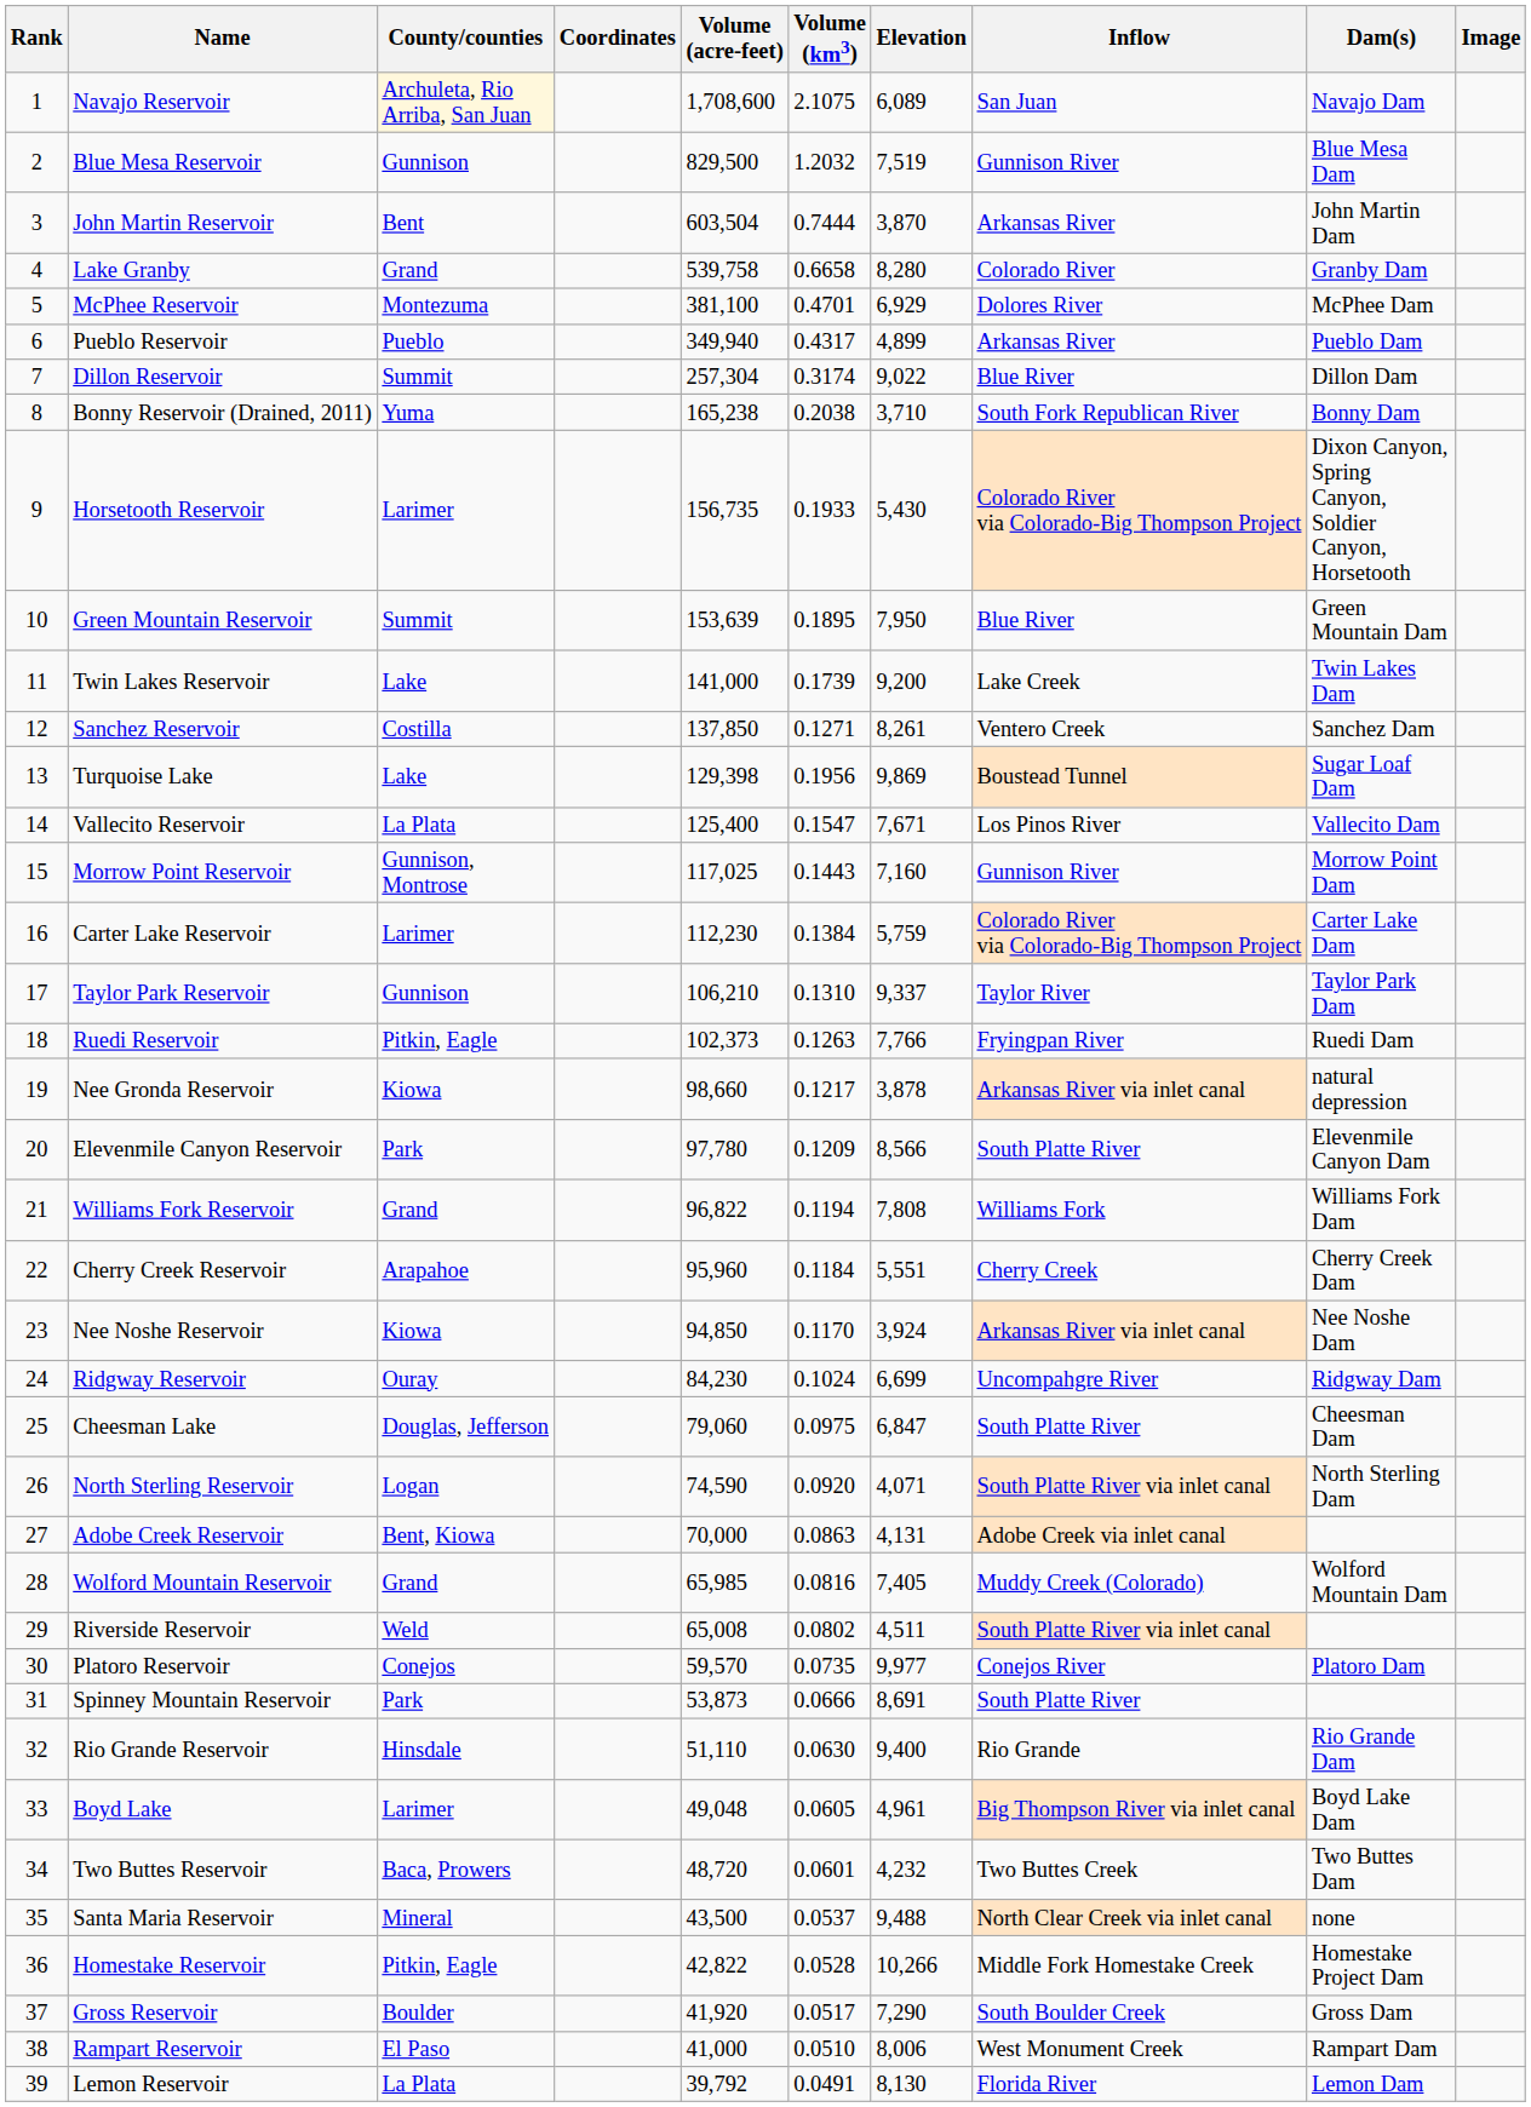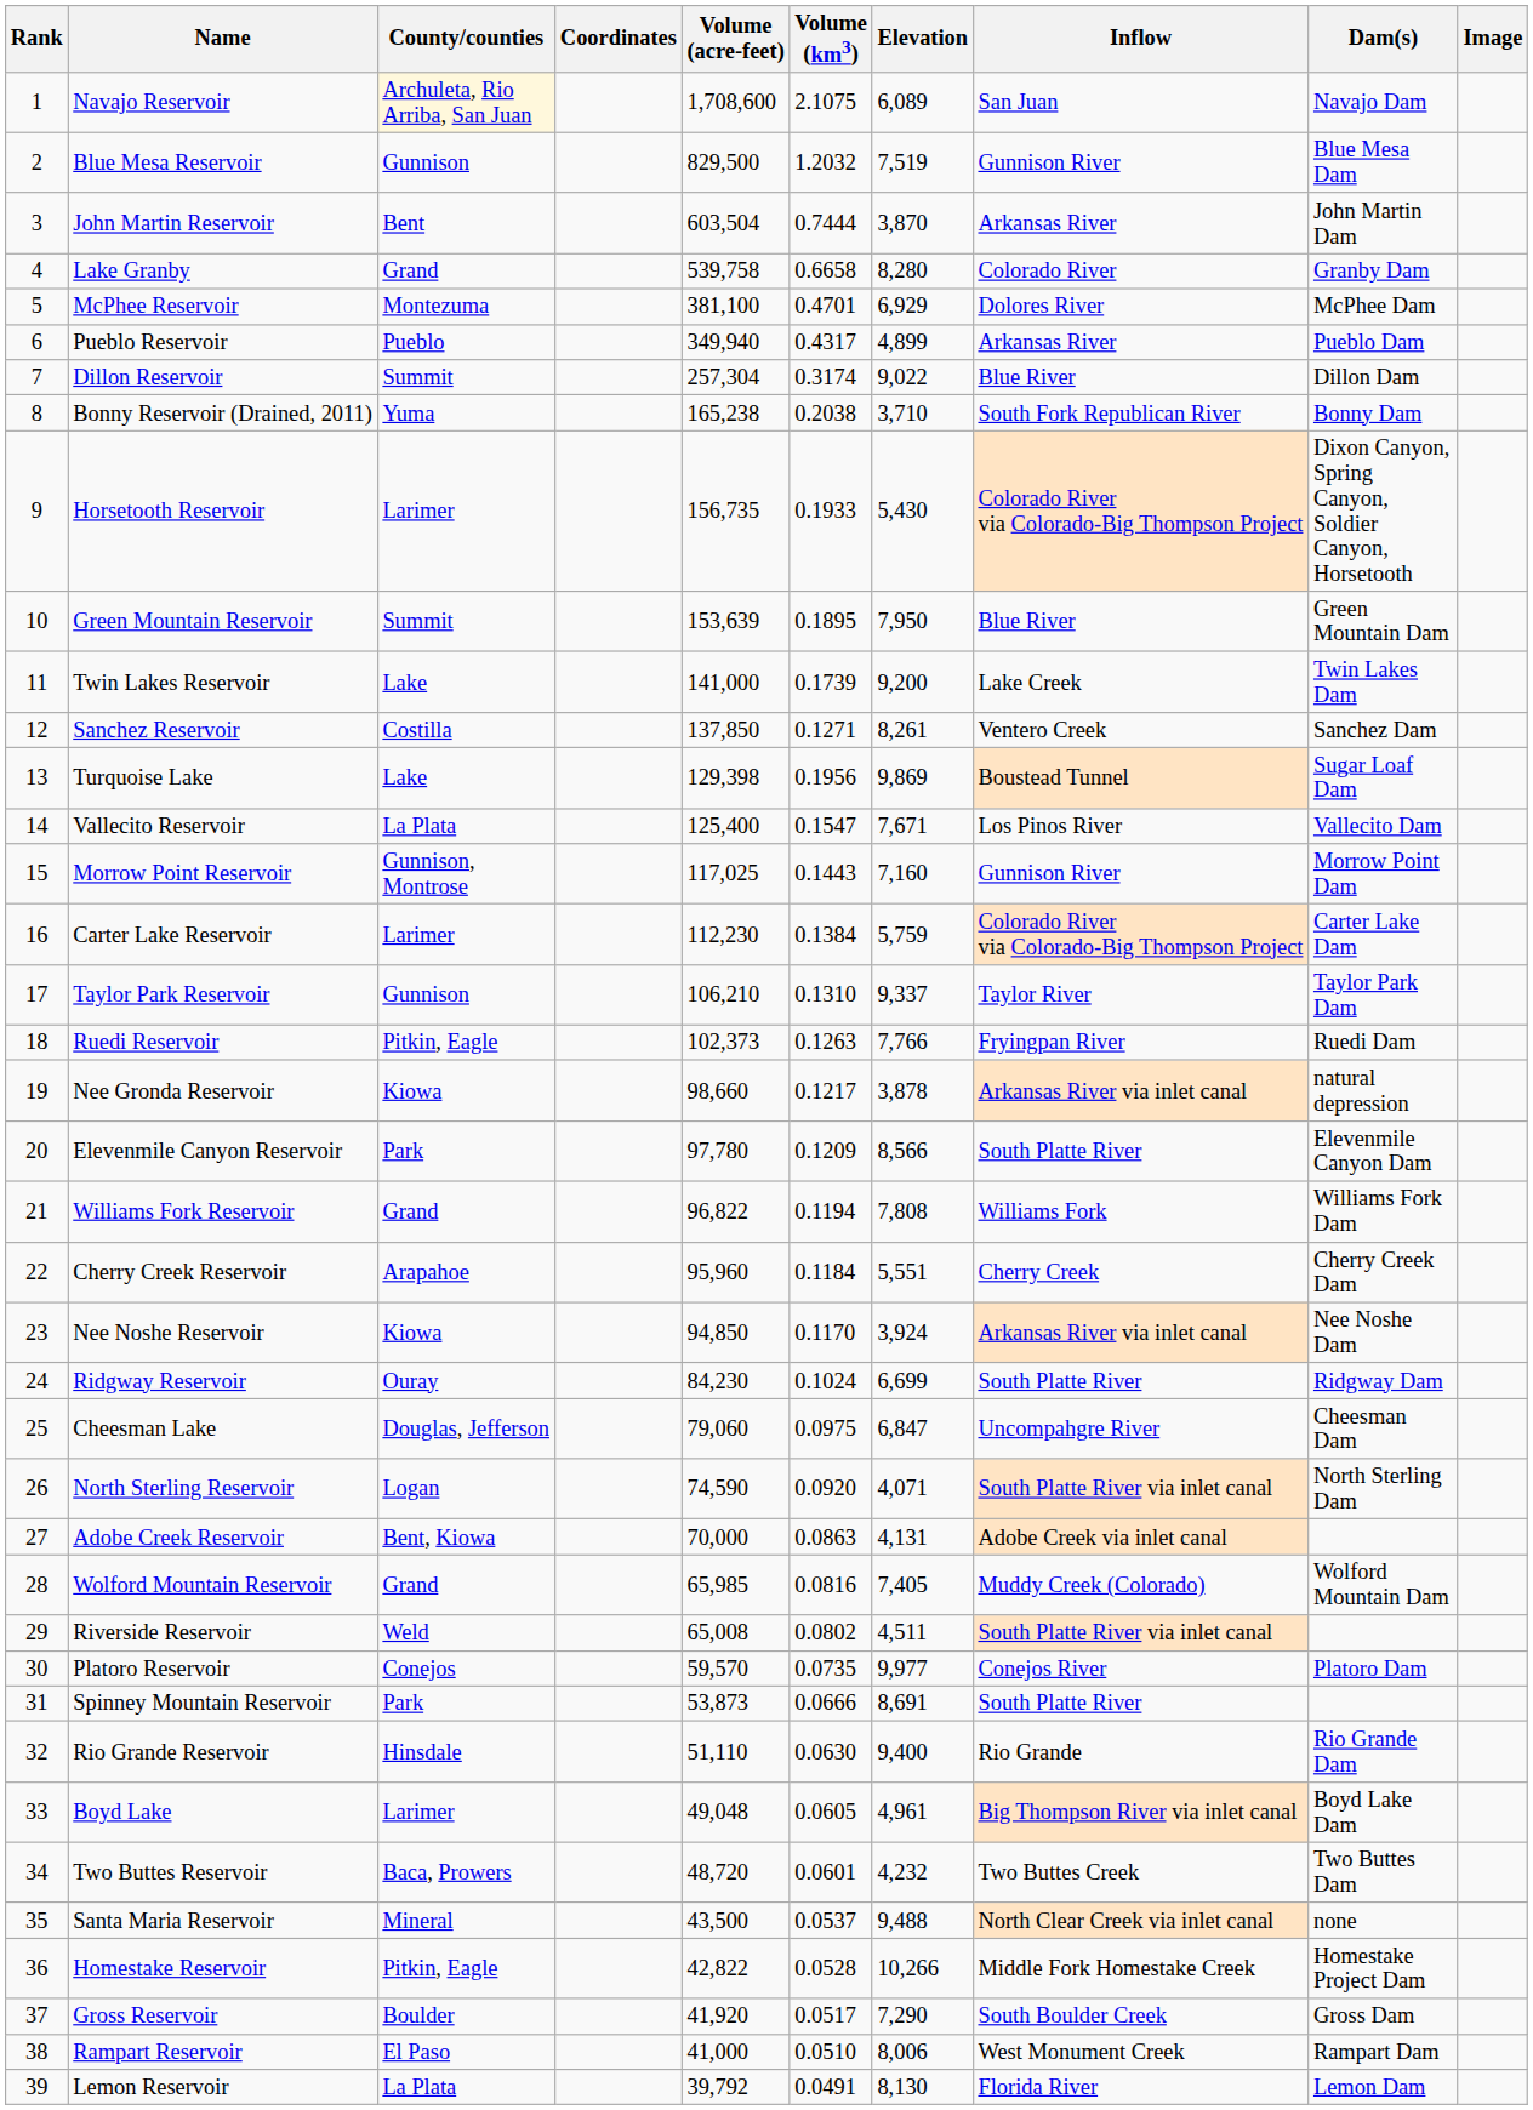 <table class="wikitable sortable col5right col6right col7right">
 <tr>
 <th>Rank</th>
 <th>Name</th>
 <th width=120>County/counties</th>
 <th>Coordinates</th>
 <th>Volume<br>(acre-feet)</th>
 <th>Volume<br>(<a href='#'>km<sup>3</sup></a>)</th>
 <th align=right>Elevation</th>
 <th>Inflow</th>
 <th width=100>Dam(s)</th>
 <th class=unsortable>Image</th>
 </tr>
 <tr>
 <td align=center>1</td>
 <td><a href='#'>Navajo Reservoir</a></td>
 <td bgcolor="#FFF8DC"><a href='#'>Archuleta</a>, <a href='#'>Rio Arriba</a>, <a href='#'>San Juan</a></td>
 <td></td>
 <td>1,708,600</td>
 <td>2.1075</td>
 <td>6,089</td>
 <td><a href='#'>San Juan</a></td>
 <td><a href='#'>Navajo Dam</a></td>
 <td></td>
 </tr>
 <tr>
 <td align=center>2</td>
 <td><a href='#'>Blue Mesa Reservoir</a></td>
 <td><a href='#'>Gunnison</a></td>
 <td></td>
 <td>829,500</td>
 <td>1.2032</td>
 <td>7,519</td>
 <td><a href='#'>Gunnison River</a></td>
 <td><a href='#'>Blue Mesa Dam</a></td>
 <td></td>
 </tr>
 <tr>
 <td align=center>3</td>
 <td><a href='#'>John Martin Reservoir</a></td>
 <td><a href='#'>Bent</a></td>
 <td></td>
 <td>603,504</td>
 <td>0.7444</td>
 <td>3,870</td>
 <td><a href='#'>Arkansas River</a></td>
 <td>John Martin Dam</td>
 <td></td>
 </tr>
 <tr>
 <td align=center>4</td>
 <td><a href='#'>Lake Granby</a></td>
 <td><a href='#'>Grand</a></td>
 <td></td>
 <td>539,758</td>
 <td>0.6658</td>
 <td>8,280</td>
 <td><a href='#'>Colorado River</a></td>
 <td><a href='#'>Granby Dam</a></td>
 <td></td>
 </tr>
 <tr>
 <td align=center>5</td>
 <td><a href='#'>McPhee Reservoir</a></td>
 <td><a href='#'>Montezuma</a></td>
 <td></td>
 <td>381,100</td>
 <td>0.4701</td>
 <td>6,929</td>
 <td><a href='#'>Dolores River</a></td>
 <td>McPhee Dam</td>
 <td></td>
 </tr>
 <tr>
 <td align=center>6</td>
 <td>Pueblo Reservoir</td>
 <td><a href='#'>Pueblo</a></td>
 <td></td>
 <td>349,940</td>
 <td>0.4317</td>
 <td>4,899</td>
 <td><a href='#'>Arkansas River</a></td>
 <td><a href='#'>Pueblo Dam</a></td>
 <td></td>
 </tr>
 <tr>
 <td align=center>7</td>
 <td><a href='#'>Dillon Reservoir</a></td>
 <td><a href='#'>Summit</a></td>
 <td></td>
 <td>257,304</td>
 <td>0.3174</td>
 <td>9,022</td>
 <td><a href='#'>Blue River</a></td>
 <td>Dillon Dam</td>
 <td></td>
 </tr>
 <tr>
 <td align=center>8</td>
 <td>Bonny Reservoir (Drained, 2011)</td>
 <td><a href='#'>Yuma</a></td>
 <td></td>
 <td>165,238</td>
 <td>0.2038</td>
 <td>3,710</td>
 <td><a href='#'>South Fork Republican River</a></td>
 <td><a href='#'>Bonny Dam</a></td>
 <td></td>
 </tr>
 <tr>
 <td align=center>9</td>
 <td><a href='#'>Horsetooth Reservoir</a></td>
 <td><a href='#'>Larimer</a></td>
 <td></td>
 <td>156,735</td>
 <td>0.1933</td>
 <td>5,430</td>
 <td bgcolor="#FFE4C4"><a href='#'>Colorado River</a><br>via <a href='#'>Colorado-Big Thompson Project</a></td>
 <td>Dixon Canyon, Spring Canyon, Soldier Canyon, Horsetooth</td>
 <td></td>
 </tr>
 <tr>
 <td align=center>10</td>
 <td><a href='#'>Green Mountain Reservoir</a></td>
 <td><a href='#'>Summit</a></td>
 <td></td>
 <td>153,639</td>
 <td>0.1895</td>
 <td>7,950</td>
 <td><a href='#'>Blue River</a></td>
 <td>Green Mountain Dam</td>
 <td></td>
 </tr>
 <tr>
 <td align=center>11</td>
 <td>Twin Lakes Reservoir</td>
 <td><a href='#'>Lake</a></td>
 <td></td>
 <td>141,000</td>
 <td>0.1739</td>
 <td>9,200</td>
 <td>Lake Creek</td>
 <td><a href='#'>Twin Lakes Dam</a></td>
 <td></td>
 </tr>
 <tr>
 <td align=center>12</td>
 <td><a href='#'>Sanchez Reservoir</a></td>
 <td><a href='#'>Costilla</a></td>
 <td></td>
 <td>137,850</td>
 <td>0.1271<br></td>
 <td>8,261</td>
 <td>Ventero Creek</td>
 <td>Sanchez Dam</td>
 <td></td>
 </tr>
 <tr>
 <td align=center>13</td>
 <td>Turquoise Lake</td>
 <td><a href='#'>Lake</a></td>
 <td></td>
 <td>129,398</td>
 <td>0.1956<br></td>
 <td>9,869</td>
 <td bgcolor="#FFE4C4">Boustead Tunnel </td>
 <td><a href='#'>Sugar Loaf Dam</a></td>
 <td></td>
 </tr>
 <tr>
 <td align=center>14</td>
 <td>Vallecito Reservoir</td>
 <td><a href='#'>La Plata</a></td>
 <td></td>
 <td>125,400</td>
 <td>0.1547</td>
 <td>7,671</td>
 <td>Los Pinos River</td>
 <td><a href='#'>Vallecito Dam</a></td>
 <td></td>
 </tr>
 <tr>
 <td align=center>15</td>
 <td><a href='#'>Morrow Point Reservoir</a></td>
 <td><a href='#'>Gunnison</a>, <a href='#'>Montrose</a></td>
 <td></td>
 <td>117,025</td>
 <td>0.1443</td>
 <td>7,160</td>
 <td><a href='#'>Gunnison River</a></td>
 <td><a href='#'>Morrow Point Dam</a></td>
 <td></td>
 </tr>
 <tr>
 <td align=center>16</td>
 <td>Carter Lake Reservoir</td>
 <td><a href='#'>Larimer</a></td>
 <td></td>
 <td>112,230</td>
 <td>0.1384</td>
 <td>5,759</td>
 <td bgcolor="FFE4C4"><a href='#'>Colorado River</a><br>via <a href='#'>Colorado-Big Thompson Project</a></td>
 <td><a href='#'>Carter Lake Dam</a></td>
 <td></td>
 </tr>
 <tr>
 <td align=center>17</td>
 <td><a href='#'>Taylor Park Reservoir</a></td>
 <td><a href='#'>Gunnison</a></td>
 <td></td>
 <td>106,210</td>
 <td>0.1310</td>
 <td>9,337</td>
 <td><a href='#'>Taylor River</a></td>
 <td><a href='#'>Taylor Park Dam</a></td>
 <td></td>
 </tr>
 <tr>
 <td align=center>18</td>
 <td><a href='#'>Ruedi Reservoir</a></td>
 <td><a href='#'>Pitkin</a>, <a href='#'>Eagle</a></td>
 <td></td>
 <td>102,373</td>
 <td>0.1263</td>
 <td>7,766</td>
 <td><a href='#'>Fryingpan River</a></td>
 <td>Ruedi Dam</td>
 <td></td>
 </tr>
 <tr>
 <td align=center>19</td>
 <td>Nee Gronda Reservoir</td>
 <td><a href='#'>Kiowa</a></td>
 <td></td>
 <td>98,660</td>
 <td>0.1217</td>
 <td>3,878</td>
 <td bgcolor="FFE4C4"><a href='#'>Arkansas River</a> via inlet canal</td>
 <td>natural depression</td>
 <td></td>
 </tr>
 <tr>
 <td align=center>20</td>
 <td>Elevenmile Canyon Reservoir</td>
 <td><a href='#'>Park</a></td>
 <td></td>
 <td>97,780</td>
 <td>0.1209</td>
 <td>8,566</td>
 <td><a href='#'>South Platte River</a></td>
 <td>Elevenmile Canyon Dam</td>
 <td></td>
 </tr>
 <tr>
 <td align=center>21</td>
 <td><a href='#'>Williams Fork Reservoir</a></td>
 <td><a href='#'>Grand</a></td>
 <td></td>
 <td>96,822</td>
 <td>0.1194</td>
 <td>7,808</td>
 <td><a href='#'>Williams Fork</a></td>
 <td>Williams Fork Dam</td>
 <td></td>
 </tr>
 <tr>
 <td align=center>22</td>
 <td>Cherry Creek Reservoir</td>
 <td><a href='#'>Arapahoe</a></td>
 <td></td>
 <td>95,960</td>
 <td>0.1184</td>
 <td>5,551</td>
 <td><a href='#'>Cherry Creek</a></td>
 <td>Cherry Creek Dam</td>
 <td></td>
 </tr>
 <tr>
 <td align=center>23</td>
 <td>Nee Noshe Reservoir</td>
 <td><a href='#'>Kiowa</a></td>
 <td></td>
 <td>94,850</td>
 <td>0.1170</td>
 <td>3,924</td>
 <td bgcolor="FFE4C4"><a href='#'>Arkansas River</a> via inlet canal</td>
 <td>Nee Noshe Dam</td>
 <td></td>
 </tr>
 <tr>
 <td align=center>24</td>
 <td><a href='#'>Ridgway Reservoir</a></td>
 <td><a href='#'>Ouray</a></td>
 <td></td>
 <td>84,230</td>
 <td>0.1024</td>
 <td>6,699</td>
-<td><a href='#'>Uncompahgre River</a></td>
+<td><a href='#'>South Platte River</a></td>
 <td><a href='#'>Ridgway Dam</a></td>
 <td></td>
 </tr>
 <tr>
 <td align=center>25</td>
 <td>Cheesman Lake</td>
 <td><a href='#'>Douglas</a>, <a href='#'>Jefferson</a></td>
 <td></td>
 <td>79,060</td>
 <td>0.0975</td>
 <td>6,847</td>
-<td><a href='#'>South Platte River</a></td>
+<td><a href='#'>Uncompahgre River</a></td>
 <td>Cheesman Dam</td>
 <td></td>
 </tr>
 <tr>
 <td align=center>26</td>
 <td><a href='#'>North Sterling Reservoir</a></td>
 <td><a href='#'>Logan</a></td>
 <td></td>
 <td>74,590</td>
 <td>0.0920</td>
 <td>4,071</td>
 <td bgcolor="FFE4C4"><a href='#'>South Platte River</a> via inlet canal</td>
 <td>North Sterling Dam</td>
 <td></td>
 </tr>
 <tr>
 <td align=center>27</td>
 <td><a href='#'>Adobe Creek Reservoir</a></td>
 <td><a href='#'>Bent</a>, <a href='#'>Kiowa</a></td>
 <td></td>
 <td>70,000</td>
 <td>0.0863</td>
 <td>4,131</td>
 <td bgcolor="FFE4C4">Adobe Creek via inlet canal</td>
 <td></td>
 <td></td>
 </tr>
 <tr>
 <td align=center>28</td>
 <td><a href='#'>Wolford Mountain Reservoir</a></td>
 <td><a href='#'>Grand</a></td>
 <td></td>
 <td>65,985</td>
 <td>0.0816</td>
 <td>7,405</td>
 <td><a href='#'>Muddy Creek (Colorado)</a></td>
 <td>Wolford Mountain Dam</td>
 <td></td>
 </tr>
 <tr>
 <td align=center>29</td>
 <td>Riverside Reservoir</td>
 <td><a href='#'>Weld</a></td>
 <td></td>
 <td>65,008</td>
 <td>0.0802</td>
 <td>4,511</td>
 <td bgcolor="FFE4C4"><a href='#'>South Platte River</a> via inlet canal</td>
 <td></td>
 <td></td>
 </tr>
 <tr>
 <td align=center>30</td>
 <td>Platoro Reservoir</td>
 <td><a href='#'>Conejos</a></td>
 <td></td>
 <td>59,570</td>
 <td>0.0735</td>
 <td>9,977</td>
 <td><a href='#'>Conejos River</a></td>
 <td><a href='#'>Platoro Dam</a></td>
 <td></td>
 </tr>
 <tr>
 <td align=center>31</td>
 <td>Spinney Mountain Reservoir</td>
 <td><a href='#'>Park</a></td>
 <td></td>
 <td>53,873</td>
 <td>0.0666</td>
 <td>8,691</td>
 <td><a href='#'>South Platte River</a></td>
 <td></td>
 <td></td>
 </tr>
 <tr>
 <td align=center>32</td>
 <td>Rio Grande Reservoir</td>
 <td><a href='#'>Hinsdale</a></td>
 <td></td>
 <td>51,110</td>
 <td>0.0630</td>
 <td>9,400</td>
 <td>Rio Grande</td>
 <td><a href='#'>Rio Grande Dam</a></td>
 <td></td>
 </tr>
 <tr>
 <td align=center>33</td>
 <td><a href='#'>Boyd Lake</a></td>
 <td><a href='#'>Larimer</a></td>
 <td></td>
 <td>49,048</td>
 <td>0.0605</td>
 <td>4,961</td>
 <td bgcolor="FFE4C4"><a href='#'>Big Thompson River</a> via inlet canal</td>
 <td>Boyd Lake Dam</td>
 <td></td>
 </tr>
 <tr>
 <td align=center>34</td>
 <td>Two Buttes Reservoir</td>
 <td><a href='#'>Baca</a>, <a href='#'>Prowers</a></td>
 <td></td>
 <td>48,720</td>
 <td>0.0601</td>
 <td>4,232</td>
 <td>Two Buttes Creek</td>
 <td>Two Buttes Dam</td>
 <td></td>
 </tr>
 <tr>
 <td align=center>35</td>
 <td>Santa Maria Reservoir</td>
 <td><a href='#'>Mineral</a></td>
 <td></td>
 <td>43,500</td>
 <td>0.0537</td>
 <td>9,488</td>
 <td bgcolor="FFE4C4">North Clear Creek via inlet canal</td>
 <td>none</td>
 <td></td>
 </tr>
 <tr>
 <td align=center>36</td>
 <td><a href='#'>Homestake Reservoir</a></td>
 <td><a href='#'>Pitkin</a>, <a href='#'>Eagle</a></td>
 <td></td>
 <td>42,822</td>
 <td>0.0528</td>
 <td>10,266</td>
 <td>Middle Fork Homestake Creek</td>
 <td>Homestake Project Dam</td>
 <td></td>
 </tr>
 <tr>
 <td align=center>37</td>
 <td><a href='#'>Gross Reservoir</a></td>
 <td><a href='#'>Boulder</a></td>
 <td></td>
 <td>41,920</td>
 <td>0.0517</td>
 <td>7,290</td>
 <td><a href='#'>South Boulder Creek</a></td>
 <td>Gross Dam</td>
 <td></td>
 </tr>
 <tr>
 <td align=center>38</td>
 <td><a href='#'>Rampart Reservoir</a></td>
 <td><a href='#'>El Paso</a></td>
 <td></td>
 <td>41,000</td>
 <td>0.0510</td>
 <td>8,006</td>
 <td>West Monument Creek</td>
 <td>Rampart Dam</td>
 <td></td>
 </tr>
 <tr>
 <td align=center>39</td>
 <td>Lemon Reservoir</td>
 <td><a href='#'>La Plata</a></td>
 <td></td>
 <td>39,792</td>
 <td>0.0491</td>
 <td>8,130</td>
 <td><a href='#'>Florida River</a></td>
 <td><a href='#'>Lemon Dam</a></td>
 <td></td>
 </tr>
 </table>
